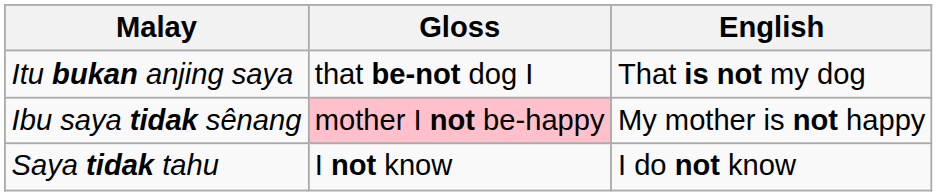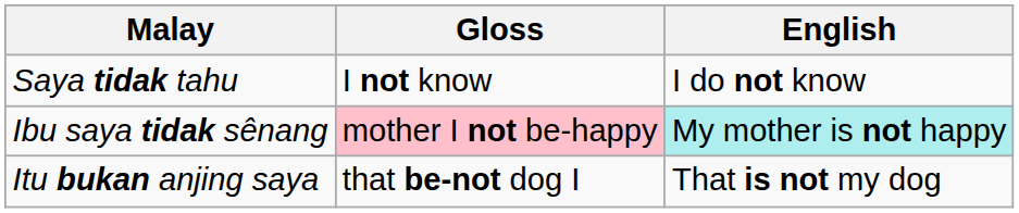 <table class="wikitable">
 <tr>
 <th>Malay</th>
 <th>Gloss</th>
 <th>English</th>
 </tr>
 <tr>
+<td><em>Saya <strong>tidak</strong> tahu</em></td>
+<td>I <strong>not</strong> know</td>
+<td>I do <strong>not</strong> know</td>
+</tr>
+<tr>
+<td><em>Ibu saya <strong>tidak</strong> sênang</em></td>
+<td style="background: pink;">mother I <strong>not</strong> be-happy</td>
+<td style="background: paleturquoise;">My mother is <strong>not</strong> happy</td>
+</tr>
+<tr>
 <td><em>Itu <strong>bukan</strong> anjing saya</em></td>
 <td>that <strong>be-not</strong> dog I</td>
 <td>That <strong>is not</strong> my dog</td>
 </tr>
-<tr>
-<td><em>Ibu saya <strong>tidak</strong> sênang</em></td>
-<td style="background: pink;">mother I <strong>not</strong> be-happy</td>
-<td>My mother is <strong>not</strong> happy</td>
-</tr>
-<tr>
-<td><em>Saya <strong>tidak</strong> tahu</em></td>
-<td>I <strong>not</strong> know</td>
-<td>I do <strong>not</strong> know</td>
-</tr>
 </table>
